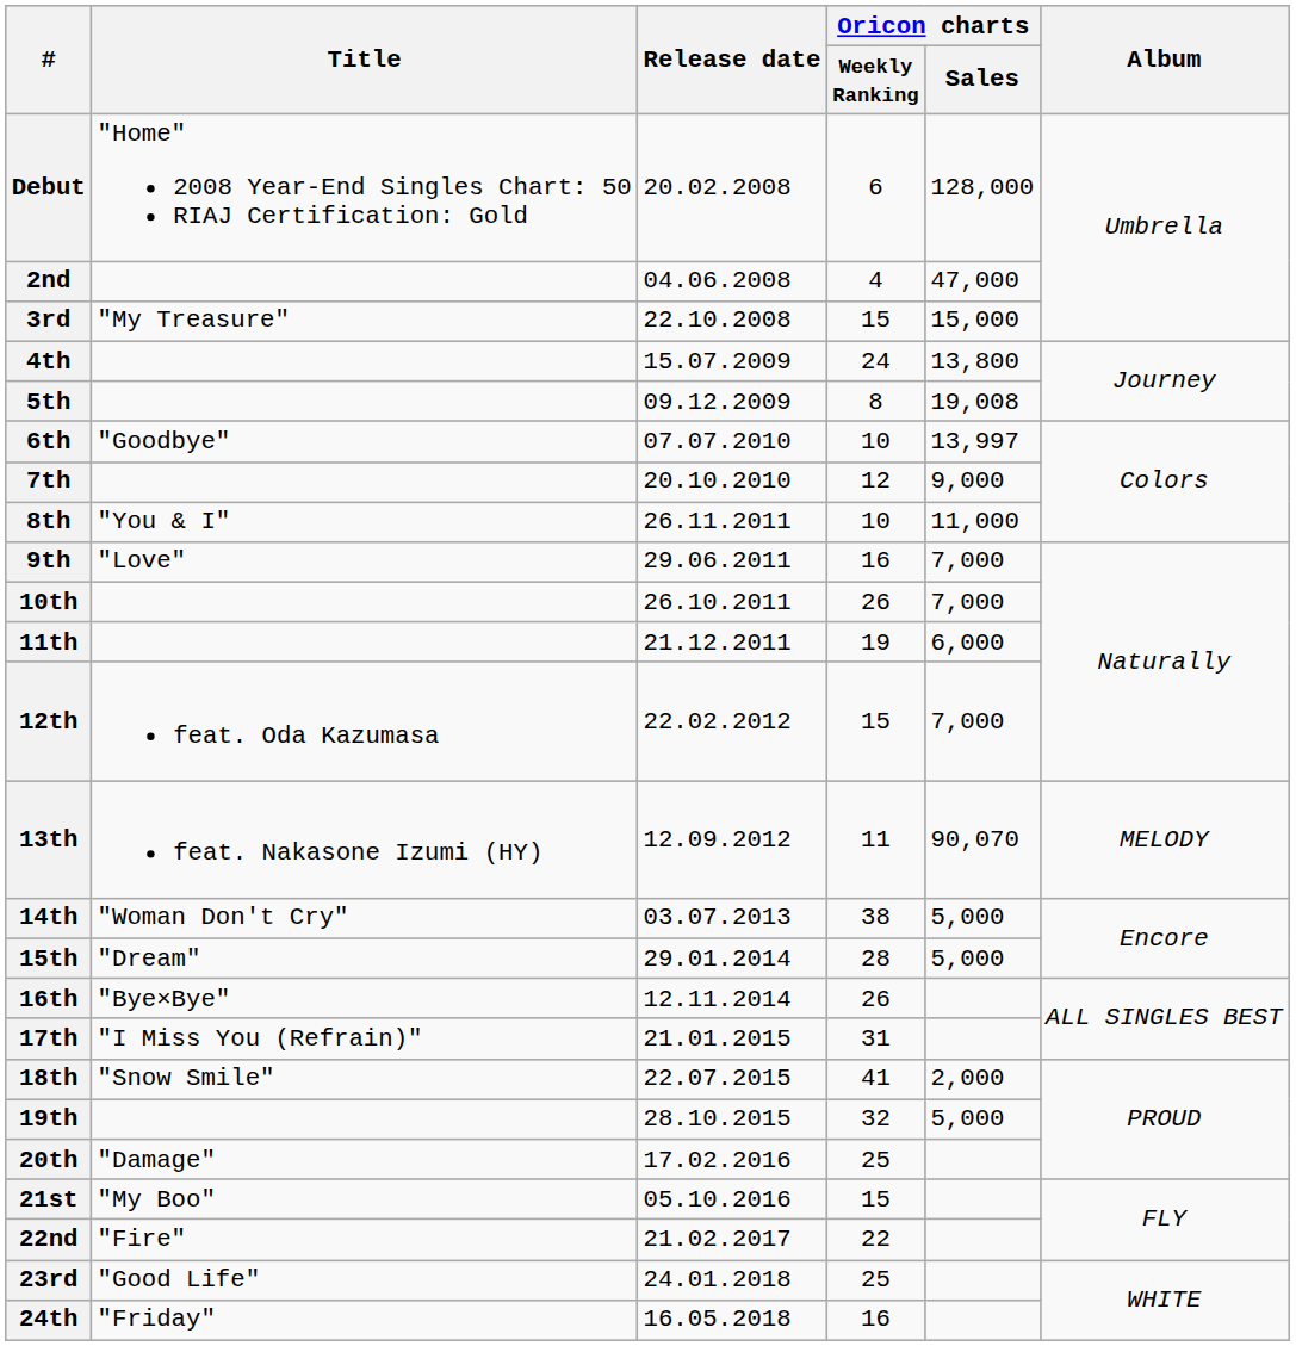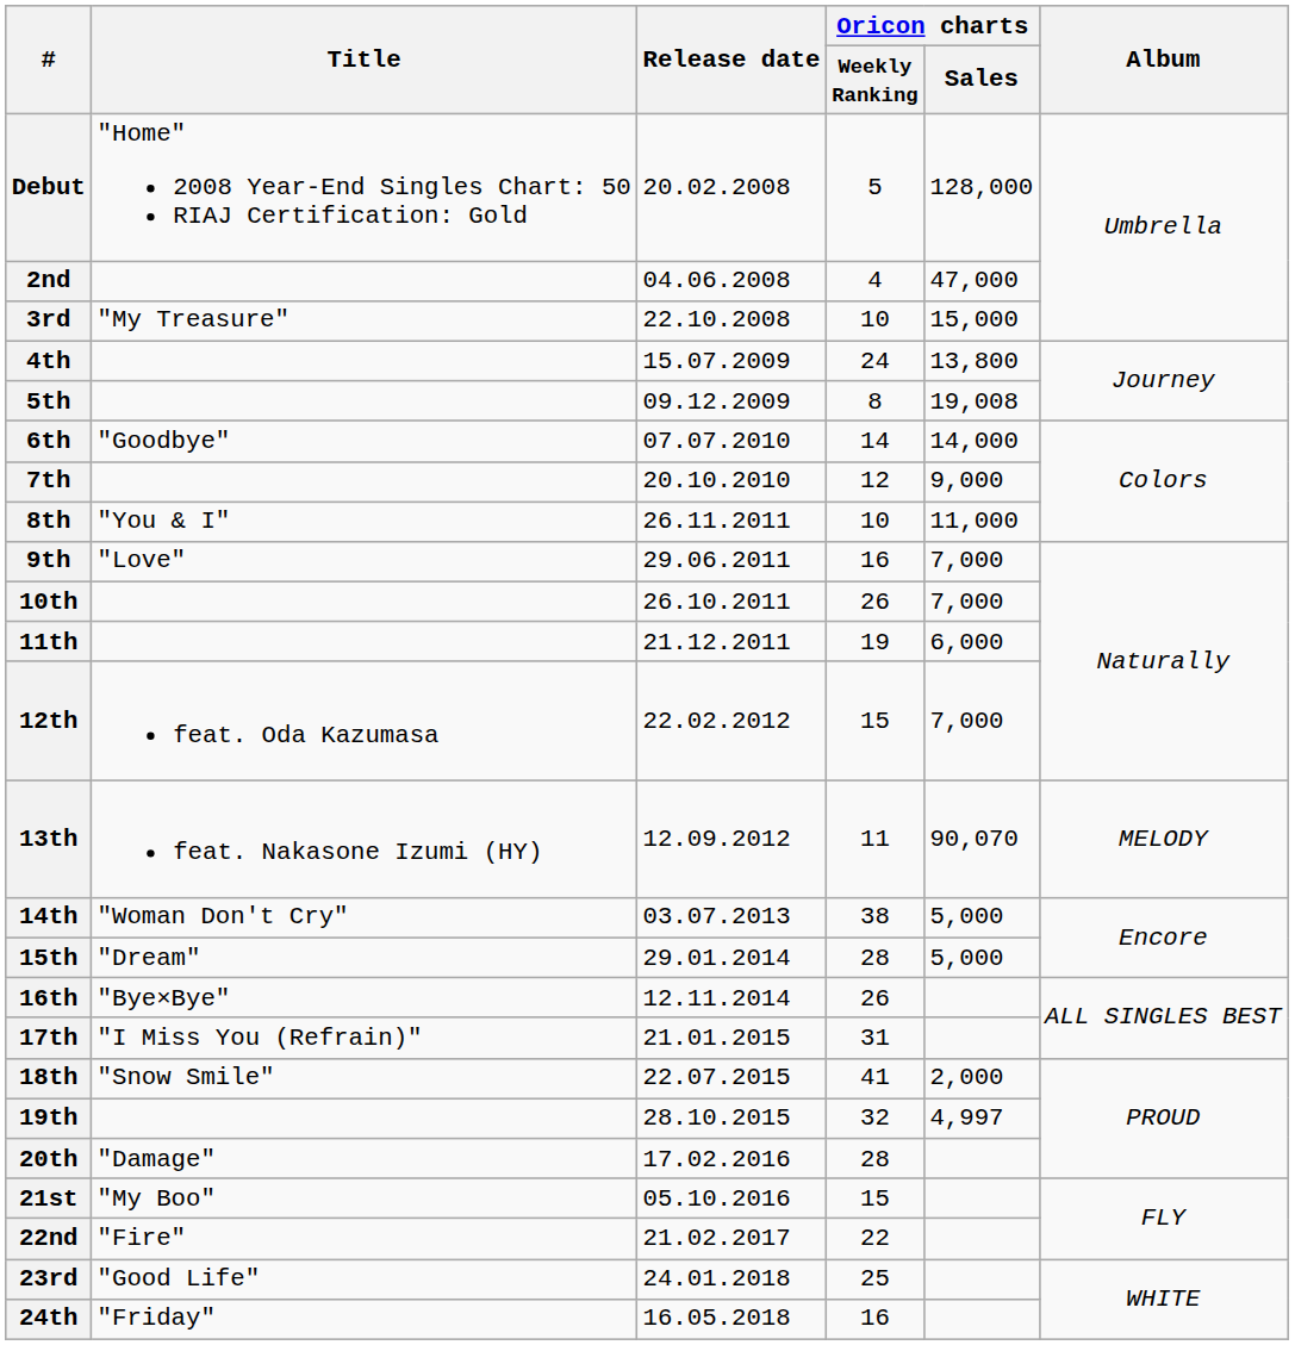 <table class="wikitable">
 <tr>
 <th rowspan="2">#</th>
 <th rowspan="2">Title</th>
 <th rowspan="2">Release date</th>
 <th colspan="2"><a href='#'>Oricon</a> charts</th>
 <th rowspan="2">Album</th>
 </tr>
 <tr>
 <th><small>Weekly<br>Ranking</small></th>
 <th>Sales</th>
 </tr>
 <tr>
 <th>Debut</th>
 <td>"Home"<br><ul><li>2008 Year-End Singles Chart: 50</li><li>RIAJ Certification: Gold</li></ul></td>
 <td>20.02.2008</td>
-<td style="text-align:center;">6</td>
+<td style="text-align:center;">5</td>
 <td>128,000</td>
 <td rowspan="3" style="text-align:center;"><em>Umbrella</em></td>
 </tr>
 <tr>
 <th>2nd</th>
 <td></td>
 <td>04.06.2008</td>
 <td style="text-align:center;">4</td>
 <td>47,000</td>
 </tr>
 <tr>
 <th>3rd</th>
 <td>"My Treasure"</td>
 <td>22.10.2008</td>
-<td style="text-align:center;">15</td>
+<td style="text-align:center;">10</td>
 <td>15,000</td>
 </tr>
 <tr>
 <th>4th</th>
 <td></td>
 <td>15.07.2009</td>
 <td style="text-align:center;">24</td>
 <td>13,800</td>
 <td rowspan="2" style="text-align:center;"><em>Journey</em></td>
 </tr>
 <tr>
 <th>5th</th>
 <td></td>
 <td>09.12.2009</td>
 <td style="text-align:center;">8</td>
 <td>19,008</td>
 </tr>
 <tr>
 <th>6th</th>
 <td>"Goodbye"</td>
 <td>07.07.2010</td>
-<td style="text-align:center;">10</td>
-<td>13,997</td>
+<td style="text-align:center;">14</td>
+<td>14,000</td>
 <td rowspan="3" style="text-align:center;"><em>Colors</em></td>
 </tr>
 <tr>
 <th>7th</th>
 <td></td>
 <td>20.10.2010</td>
 <td style="text-align:center;">12</td>
 <td>9,000</td>
 </tr>
 <tr>
 <th>8th</th>
 <td>"You & I"</td>
 <td>26.11.2011</td>
 <td style="text-align:center;">10</td>
 <td>11,000</td>
 </tr>
 <tr>
 <th>9th</th>
 <td>"Love"</td>
 <td>29.06.2011</td>
 <td style="text-align:center;">16</td>
 <td>7,000</td>
 <td rowspan="4" style="text-align:center;"><em>Naturally</em></td>
 </tr>
 <tr>
 <th>10th</th>
 <td></td>
 <td>26.10.2011</td>
 <td style="text-align:center;">26</td>
 <td>7,000</td>
 </tr>
 <tr>
 <th>11th</th>
 <td></td>
 <td>21.12.2011</td>
 <td style="text-align:center;">19</td>
 <td>6,000</td>
 </tr>
 <tr>
 <th>12th</th>
 <td><br><ul><li>feat. Oda Kazumasa</li></ul></td>
 <td>22.02.2012</td>
 <td style="text-align:center;">15</td>
 <td>7,000</td>
 </tr>
 <tr>
 <th>13th</th>
 <td><br><ul><li>feat. Nakasone Izumi (HY)</li></ul></td>
 <td>12.09.2012</td>
 <td style="text-align:center;">11</td>
 <td>90,070</td>
 <td style="text-align:center;"><em>MELODY</em></td>
 </tr>
 <tr>
 <th>14th</th>
 <td>"Woman Don't Cry"</td>
 <td>03.07.2013</td>
 <td style="text-align:center;">38</td>
 <td>5,000</td>
 <td rowspan="2" style="text-align:center;"><em>Encore</em></td>
 </tr>
 <tr>
 <th>15th</th>
 <td>"Dream"</td>
 <td>29.01.2014</td>
 <td style="text-align:center;">28</td>
 <td>5,000</td>
 </tr>
 <tr>
 <th>16th</th>
 <td>"Bye×Bye"</td>
 <td>12.11.2014</td>
 <td style="text-align:center;">26</td>
 <td></td>
 <td rowspan="2" style="text-align:center;"><em>ALL SINGLES BEST</em></td>
 </tr>
 <tr>
 <th>17th</th>
 <td>"I Miss You (Refrain)"</td>
 <td>21.01.2015</td>
 <td style="text-align:center;">31</td>
 <td></td>
 </tr>
 <tr>
 <th>18th</th>
 <td>"Snow Smile"</td>
 <td>22.07.2015</td>
 <td style="text-align:center;">41</td>
 <td>2,000</td>
 <td rowspan="3" style="text-align:center;"><em>PROUD</em></td>
 </tr>
 <tr>
 <th>19th</th>
 <td></td>
 <td>28.10.2015</td>
 <td style="text-align:center;">32</td>
-<td>5,000</td>
+<td>4,997</td>
 </tr>
 <tr>
 <th>20th</th>
 <td>"Damage"</td>
 <td>17.02.2016</td>
-<td style="text-align:center;">25</td>
+<td style="text-align:center;">28</td>
 <td></td>
 </tr>
 <tr>
 <th>21st</th>
 <td>"My Boo"</td>
 <td>05.10.2016</td>
 <td style="text-align:center;">15</td>
 <td></td>
 <td rowspan="2" style="text-align:center;"><em>FLY</em></td>
 </tr>
 <tr>
 <th>22nd</th>
 <td>"Fire"</td>
 <td>21.02.2017</td>
 <td style="text-align:center;">22</td>
 <td></td>
 </tr>
 <tr>
 <th>23rd</th>
 <td>"Good Life"</td>
 <td>24.01.2018</td>
 <td style="text-align:center;">25</td>
 <td></td>
 <td rowspan="2" style="text-align:center;"><em>WHITE</em></td>
 </tr>
 <tr>
 <th>24th</th>
 <td>"Friday"</td>
 <td>16.05.2018</td>
 <td style="text-align:center;">16</td>
 <td></td>
 </tr>
 </table>
